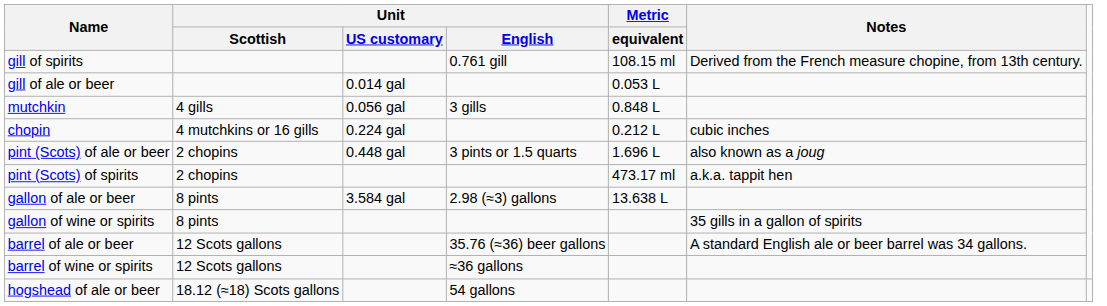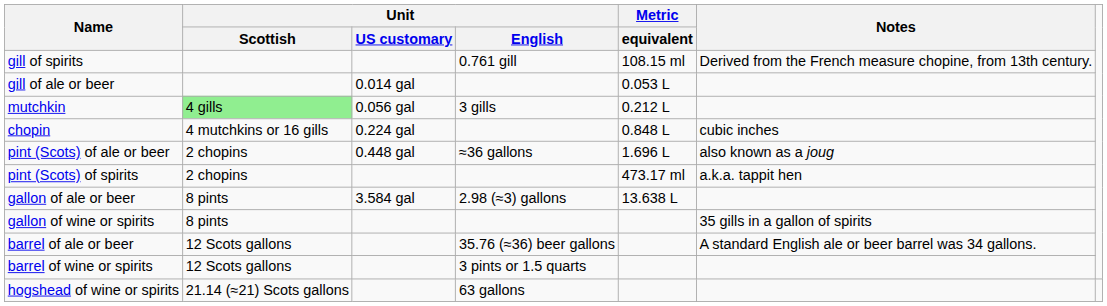 <table class="wikitable">
 <tr>
 <th rowspan=2>Name</th>
 <th colspan=3>Unit</th>
 <th colspan=1><a href='#'>Metric</a></th>
 <th rowspan=2>Notes</th>
 </tr>
 <tr>
 <th>Scottish</th>
 <th><a href='#'>US customary</a></th>
 <th><a href='#'>English</a></th>
 <th>equivalent</th>
 </tr>
 <tr>
 <td><a href='#'>gill</a> of spirits</td>
 <td></td>
 <td></td>
 <td>0.761 gill</td>
 <td>108.15 ml</td>
 <td>Derived from the French measure chopine, from  13th century.</td>
 </tr>
 <tr>
 <td><a href='#'>gill</a> of ale or beer</td>
 <td></td>
 <td>0.014 gal</td>
 <td></td>
 <td>0.053 L</td>
 <td></td>
 </tr>
 <tr>
 <td><a href='#'>mutchkin</a></td>
-<td>4 gills</td>
+<td style="background: lightgreen;">4 gills</td>
 <td>0.056 gal</td>
 <td>3 gills</td>
-<td>0.848 L</td>
+<td>0.212 L</td>
 <td></td>
 </tr>
 <tr>
 <td><a href='#'>chopin</a></td>
 <td>4 mutchkins or 16 gills</td>
 <td>0.224 gal</td>
 <td></td>
-<td>0.212 L</td>
+<td>0.848 L</td>
 <td> cubic inches</td>
 </tr>
 <tr>
 <td><a href='#'>pint (Scots)</a> of ale or beer</td>
 <td>2 chopins</td>
 <td>0.448 gal</td>
-<td>3 pints or 1.5 quarts</td>
+<td>≈36 gallons</td>
 <td>1.696 L</td>
 <td>also known as a <em>joug</em></td>
 </tr>
 <tr>
 <td><a href='#'>pint (Scots)</a> of spirits</td>
 <td>2 chopins</td>
 <td></td>
 <td></td>
 <td>473.17 ml</td>
 <td>a.k.a. tappit hen</td>
 </tr>
 <tr>
 <td><a href='#'>gallon</a> of ale or beer</td>
 <td>8 pints</td>
 <td>3.584 gal</td>
 <td>2.98 (≈3) gallons</td>
 <td>13.638 L</td>
 <td></td>
 </tr>
 <tr>
 <td><a href='#'>gallon</a> of wine or spirits</td>
 <td>8 pints</td>
 <td></td>
 <td></td>
 <td></td>
 <td>35 gills in a gallon of spirits</td>
 </tr>
 <tr>
 <td><a href='#'>barrel</a> of ale or beer</td>
 <td>12 Scots gallons</td>
 <td></td>
 <td>35.76 (≈36) beer gallons</td>
 <td></td>
 <td>A standard English ale or beer barrel was 34 gallons.</td>
 </tr>
 <tr>
 <td><a href='#'>barrel</a> of wine or spirits</td>
 <td>12 Scots gallons</td>
 <td></td>
-<td>≈36 gallons</td>
+<td>3 pints or 1.5 quarts</td>
 <td></td>
 <td></td>
 </tr>
 <tr>
-<td><a href='#'>hogshead</a> of ale or beer</td>
-<td>18.12 (≈18) Scots gallons</td>
+<td><a href='#'>hogshead</a> of wine or spirits</td>
+<td>21.14 (≈21) Scots gallons</td>
 <td></td>
-<td>54 gallons</td>
+<td>63 gallons</td>
 <td></td>
 <td></td>
 <td></td>
 </tr>
 </table>
